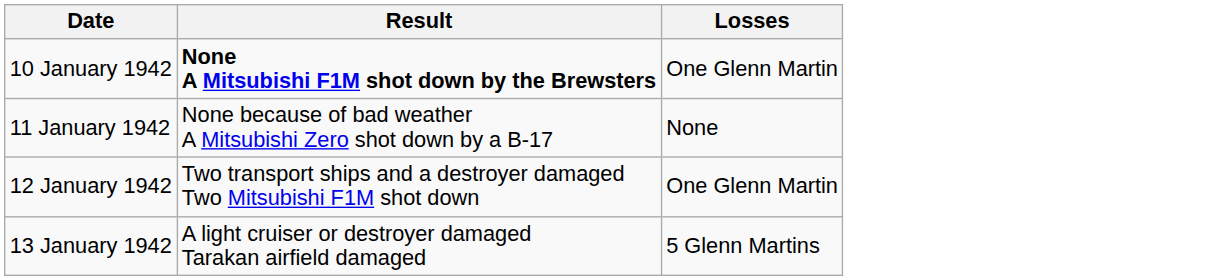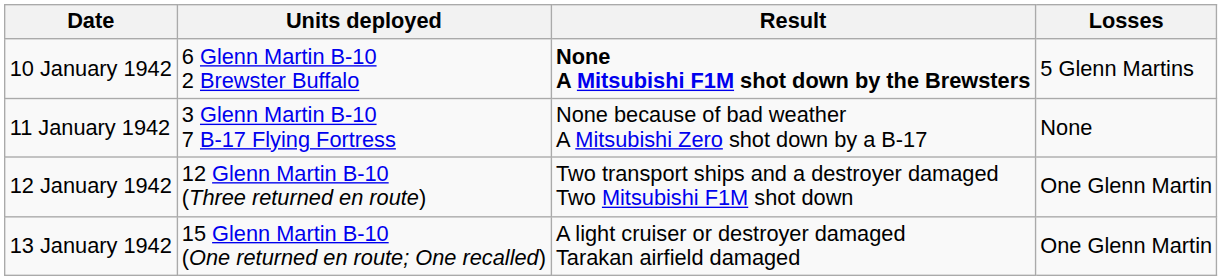 <table class="wikitable">
 <tr>
 <th>Date</th>
+<th>Units deployed</th>
 <th>Result</th>
 <th>Losses</th>
 </tr>
 <tr>
 <td>10 January 1942</td>
+<td>6 <a href='#'>Glenn Martin B-10</a><br>2 <a href='#'>Brewster Buffalo</a></td>
 <td><strong>None<br>A <a href='#'>Mitsubishi F1M</a> shot down by the Brewsters</strong></td>
-<td>One Glenn Martin</td>
+<td>5 Glenn Martins</td>
 </tr>
 <tr>
 <td>11 January 1942</td>
+<td>3 <a href='#'>Glenn Martin B-10</a><br>7 <a href='#'>B-17 Flying Fortress</a></td>
 <td>None because of bad weather<br>A <a href='#'>Mitsubishi Zero</a> shot down by a B-17</td>
 <td>None</td>
 </tr>
 <tr>
 <td>12 January 1942</td>
+<td>12 <a href='#'>Glenn Martin B-10</a><br>(<em>Three returned en route</em>)</td>
 <td>Two transport ships and a destroyer damaged<br>Two <a href='#'>Mitsubishi F1M</a> shot down</td>
 <td>One Glenn Martin</td>
 </tr>
 <tr>
 <td>13 January 1942</td>
+<td>15 <a href='#'>Glenn Martin B-10</a><br>(<em>One returned en route; One recalled</em>)</td>
 <td>A light cruiser or destroyer damaged<br>Tarakan airfield damaged</td>
-<td>5 Glenn Martins</td>
+<td>One Glenn Martin</td>
 </tr>
 </table>
